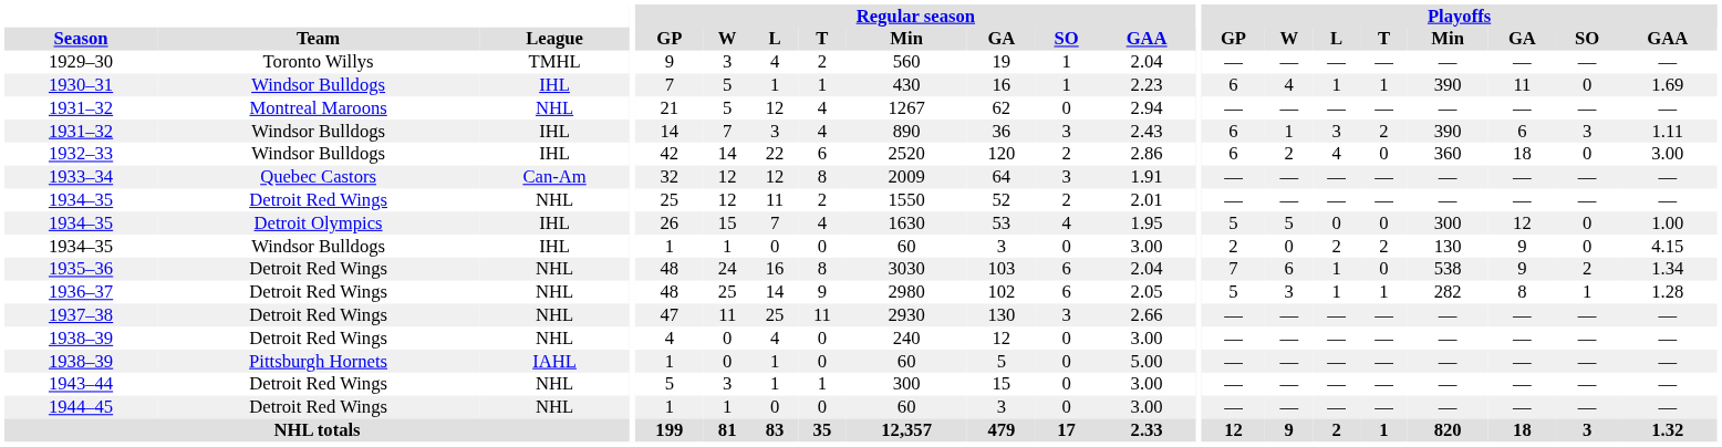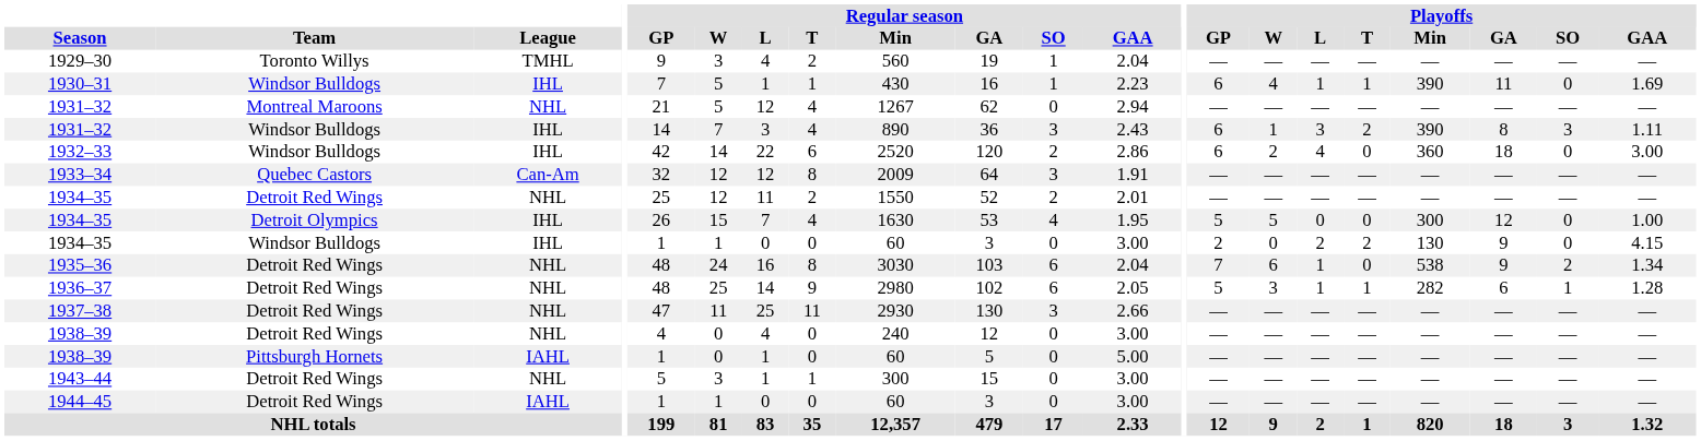 <table border="0" cellpadding="1" cellspacing="0" style="width:75%; text-align:center;">
 <tr bgcolor="#e0e0e0">
 <th colspan="3" bgcolor="#ffffff"></th>
 <th rowspan="99" bgcolor="#ffffff"></th>
 <th colspan="8" bgcolor="#e0e0e0"><a href='#'>Regular season</a></th>
 <th rowspan="99" bgcolor="#ffffff"></th>
 <th colspan="8" bgcolor="#e0e0e0"><a href='#'>Playoffs</a></th>
 </tr>
 <tr bgcolor="#e0e0e0">
 <th><a href='#'>Season</a></th>
 <th>Team</th>
 <th>League</th>
 <th>GP</th>
 <th>W</th>
 <th>L</th>
 <th>T</th>
 <th>Min</th>
 <th>GA</th>
 <th><a href='#'>SO</a></th>
 <th><a href='#'>GAA</a></th>
 <th>GP</th>
 <th>W</th>
 <th>L</th>
 <th>T</th>
 <th>Min</th>
 <th>GA</th>
 <th>SO</th>
 <th>GAA</th>
 </tr>
 <tr>
 <td>1929–30</td>
 <td>Toronto Willys</td>
 <td>TMHL</td>
 <td>9</td>
 <td>3</td>
 <td>4</td>
 <td>2</td>
 <td>560</td>
 <td>19</td>
 <td>1</td>
 <td>2.04</td>
 <td>—</td>
 <td>—</td>
 <td>—</td>
 <td>—</td>
 <td>—</td>
 <td>—</td>
 <td>—</td>
 <td>—</td>
 </tr>
 <tr bgcolor="#f0f0f0">
 <td><a href='#'>1930–31</a></td>
 <td><a href='#'>Windsor Bulldogs</a></td>
 <td><a href='#'>IHL</a></td>
 <td>7</td>
 <td>5</td>
 <td>1</td>
 <td>1</td>
 <td>430</td>
 <td>16</td>
 <td>1</td>
 <td>2.23</td>
 <td>6</td>
 <td>4</td>
 <td>1</td>
 <td>1</td>
 <td>390</td>
 <td>11</td>
 <td>0</td>
 <td>1.69</td>
 </tr>
 <tr>
 <td><a href='#'>1931–32</a></td>
 <td><a href='#'>Montreal Maroons</a></td>
 <td><a href='#'>NHL</a></td>
 <td>21</td>
 <td>5</td>
 <td>12</td>
 <td>4</td>
 <td>1267</td>
 <td>62</td>
 <td>0</td>
 <td>2.94</td>
 <td>—</td>
 <td>—</td>
 <td>—</td>
 <td>—</td>
 <td>—</td>
 <td>—</td>
 <td>—</td>
 <td>—</td>
 </tr>
 <tr bgcolor="#f0f0f0">
 <td><a href='#'>1931–32</a></td>
 <td>Windsor Bulldogs</td>
 <td>IHL</td>
 <td>14</td>
 <td>7</td>
 <td>3</td>
 <td>4</td>
 <td>890</td>
 <td>36</td>
 <td>3</td>
 <td>2.43</td>
 <td>6</td>
 <td>1</td>
 <td>3</td>
 <td>2</td>
 <td>390</td>
-<td>6</td>
+<td>8</td>
 <td>3</td>
 <td>1.11</td>
 </tr>
 <tr>
 <td><a href='#'>1932–33</a></td>
 <td>Windsor Bulldogs</td>
 <td>IHL</td>
 <td>42</td>
 <td>14</td>
 <td>22</td>
 <td>6</td>
 <td>2520</td>
 <td>120</td>
 <td>2</td>
 <td>2.86</td>
 <td>6</td>
 <td>2</td>
 <td>4</td>
 <td>0</td>
 <td>360</td>
 <td>18</td>
 <td>0</td>
 <td>3.00</td>
 </tr>
 <tr bgcolor="#f0f0f0">
 <td><a href='#'>1933–34</a></td>
 <td><a href='#'>Quebec Castors</a></td>
 <td><a href='#'>Can-Am</a></td>
 <td>32</td>
 <td>12</td>
 <td>12</td>
 <td>8</td>
 <td>2009</td>
 <td>64</td>
 <td>3</td>
 <td>1.91</td>
 <td>—</td>
 <td>—</td>
 <td>—</td>
 <td>—</td>
 <td>—</td>
 <td>—</td>
 <td>—</td>
 <td>—</td>
 </tr>
 <tr>
 <td><a href='#'>1934–35</a></td>
 <td><a href='#'>Detroit Red Wings</a></td>
 <td>NHL</td>
 <td>25</td>
 <td>12</td>
 <td>11</td>
 <td>2</td>
 <td>1550</td>
 <td>52</td>
 <td>2</td>
 <td>2.01</td>
 <td>—</td>
 <td>—</td>
 <td>—</td>
 <td>—</td>
 <td>—</td>
 <td>—</td>
 <td>—</td>
 <td>—</td>
 </tr>
 <tr bgcolor="#f0f0f0">
 <td><a href='#'>1934–35</a></td>
 <td><a href='#'>Detroit Olympics</a></td>
 <td>IHL</td>
 <td>26</td>
 <td>15</td>
 <td>7</td>
 <td>4</td>
 <td>1630</td>
 <td>53</td>
 <td>4</td>
 <td>1.95</td>
 <td>5</td>
 <td>5</td>
 <td>0</td>
 <td>0</td>
 <td>300</td>
 <td>12</td>
 <td>0</td>
 <td>1.00</td>
 </tr>
 <tr>
 <td>1934–35</td>
 <td>Windsor Bulldogs</td>
 <td>IHL</td>
 <td>1</td>
 <td>1</td>
 <td>0</td>
 <td>0</td>
 <td>60</td>
 <td>3</td>
 <td>0</td>
 <td>3.00</td>
 <td>2</td>
 <td>0</td>
 <td>2</td>
 <td>2</td>
 <td>130</td>
 <td>9</td>
 <td>0</td>
 <td>4.15</td>
 </tr>
 <tr bgcolor="#f0f0f0">
 <td><a href='#'>1935–36</a></td>
 <td>Detroit Red Wings</td>
 <td>NHL</td>
 <td>48</td>
 <td>24</td>
 <td>16</td>
 <td>8</td>
 <td>3030</td>
 <td>103</td>
 <td>6</td>
 <td>2.04</td>
 <td>7</td>
 <td>6</td>
 <td>1</td>
 <td>0</td>
 <td>538</td>
 <td>9</td>
 <td>2</td>
 <td>1.34</td>
 </tr>
 <tr>
 <td><a href='#'>1936–37</a></td>
 <td>Detroit Red Wings</td>
 <td>NHL</td>
 <td>48</td>
 <td>25</td>
 <td>14</td>
 <td>9</td>
 <td>2980</td>
 <td>102</td>
 <td>6</td>
 <td>2.05</td>
 <td>5</td>
 <td>3</td>
 <td>1</td>
 <td>1</td>
 <td>282</td>
-<td>8</td>
+<td>6</td>
 <td>1</td>
 <td>1.28</td>
 </tr>
 <tr bgcolor="#f0f0f0">
 <td><a href='#'>1937–38</a></td>
 <td>Detroit Red Wings</td>
 <td>NHL</td>
 <td>47</td>
 <td>11</td>
 <td>25</td>
 <td>11</td>
 <td>2930</td>
 <td>130</td>
 <td>3</td>
 <td>2.66</td>
 <td>—</td>
 <td>—</td>
 <td>—</td>
 <td>—</td>
 <td>—</td>
 <td>—</td>
 <td>—</td>
 <td>—</td>
 </tr>
 <tr>
 <td><a href='#'>1938–39</a></td>
 <td>Detroit Red Wings</td>
 <td>NHL</td>
 <td>4</td>
 <td>0</td>
 <td>4</td>
 <td>0</td>
 <td>240</td>
 <td>12</td>
 <td>0</td>
 <td>3.00</td>
 <td>—</td>
 <td>—</td>
 <td>—</td>
 <td>—</td>
 <td>—</td>
 <td>—</td>
 <td>—</td>
 <td>—</td>
 </tr>
 <tr bgcolor="#f0f0f0">
 <td><a href='#'>1938–39</a></td>
 <td><a href='#'>Pittsburgh Hornets</a></td>
 <td><a href='#'>IAHL</a></td>
 <td>1</td>
 <td>0</td>
 <td>1</td>
 <td>0</td>
 <td>60</td>
 <td>5</td>
 <td>0</td>
 <td>5.00</td>
 <td>—</td>
 <td>—</td>
 <td>—</td>
 <td>—</td>
 <td>—</td>
 <td>—</td>
 <td>—</td>
 <td>—</td>
 </tr>
 <tr>
 <td><a href='#'>1943–44</a></td>
 <td>Detroit Red Wings</td>
 <td>NHL</td>
 <td>5</td>
 <td>3</td>
 <td>1</td>
 <td>1</td>
 <td>300</td>
 <td>15</td>
 <td>0</td>
 <td>3.00</td>
 <td>—</td>
 <td>—</td>
 <td>—</td>
 <td>—</td>
 <td>—</td>
 <td>—</td>
 <td>—</td>
 <td>—</td>
 </tr>
 <tr bgcolor="#f0f0f0">
 <td><a href='#'>1944–45</a></td>
 <td>Detroit Red Wings</td>
-<td>NHL</td>
+<td><a href='#'>IAHL</a></td>
 <td>1</td>
 <td>1</td>
 <td>0</td>
 <td>0</td>
 <td>60</td>
 <td>3</td>
 <td>0</td>
 <td>3.00</td>
 <td>—</td>
 <td>—</td>
 <td>—</td>
 <td>—</td>
 <td>—</td>
 <td>—</td>
 <td>—</td>
 <td>—</td>
 </tr>
 <tr bgcolor="#e0e0e0">
 <th colspan="3">NHL totals</th>
 <th>199</th>
 <th>81</th>
 <th>83</th>
 <th>35</th>
 <th>12,357</th>
 <th>479</th>
 <th>17</th>
 <th>2.33</th>
 <th>12</th>
 <th>9</th>
 <th>2</th>
 <th>1</th>
 <th>820</th>
 <th>18</th>
 <th>3</th>
 <th>1.32</th>
 </tr>
 </table>
